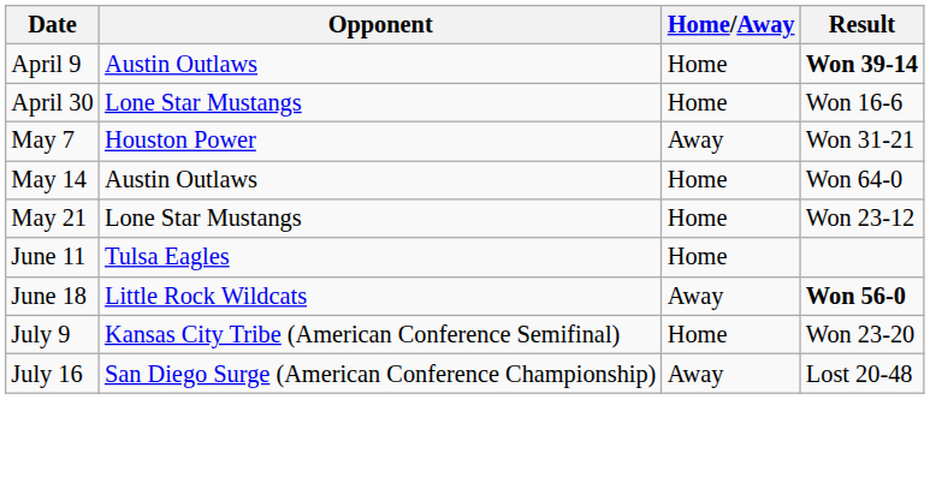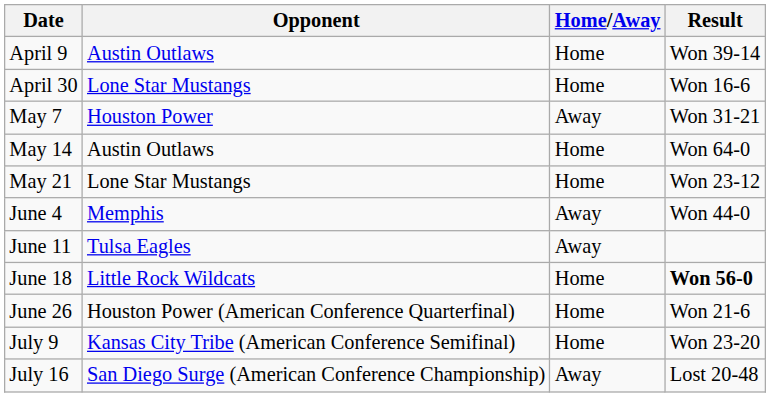 <table class="wikitable">
 <tr>
 <th>Date</th>
 <th>Opponent</th>
 <th><a href='#'>Home</a>/<a href='#'>Away</a></th>
 <th>Result</th>
 </tr>
 <tr>
 <td>April 9</td>
 <td><a href='#'>Austin Outlaws</a></td>
 <td>Home</td>
-<td><strong>Won 39-14</strong></td>
+<td>Won 39-14</td>
 </tr>
 <tr>
 <td>April 30</td>
 <td><a href='#'>Lone Star Mustangs</a></td>
 <td>Home</td>
 <td>Won 16-6</td>
 </tr>
 <tr>
 <td>May 7</td>
 <td><a href='#'>Houston Power</a></td>
 <td>Away</td>
 <td>Won 31-21</td>
 </tr>
 <tr>
 <td>May 14</td>
 <td>Austin Outlaws</td>
 <td>Home</td>
 <td>Won 64-0</td>
 </tr>
 <tr>
 <td>May 21</td>
 <td>Lone Star Mustangs</td>
 <td>Home</td>
 <td>Won 23-12</td>
 </tr>
 <tr>
+<td>June 4</td>
+<td><a href='#'>Memphis</a></td>
+<td>Away</td>
+<td>Won 44-0</td>
+</tr>
+<tr>
 <td>June 11</td>
 <td><a href='#'>Tulsa Eagles</a></td>
-<td>Home</td>
+<td>Away</td>
 <td></td>
 </tr>
 <tr>
 <td>June 18</td>
 <td><a href='#'>Little Rock Wildcats</a></td>
-<td>Away</td>
+<td>Home</td>
 <td><strong>Won 56-0</strong></td>
+</tr>
+<tr>
+<td>June 26</td>
+<td>Houston Power (American Conference Quarterfinal)</td>
+<td>Home</td>
+<td>Won 21-6</td>
 </tr>
 <tr>
 <td>July 9</td>
 <td><a href='#'>Kansas City Tribe</a> (American Conference Semifinal)</td>
 <td>Home</td>
 <td>Won 23-20</td>
 </tr>
 <tr>
 <td>July 16</td>
 <td><a href='#'>San Diego Surge</a> (American Conference Championship)</td>
 <td>Away</td>
 <td>Lost 20-48</td>
 </tr>
 </table>
